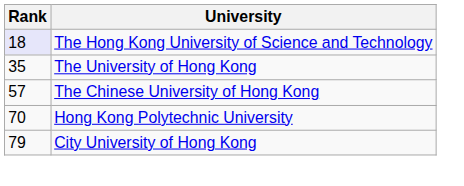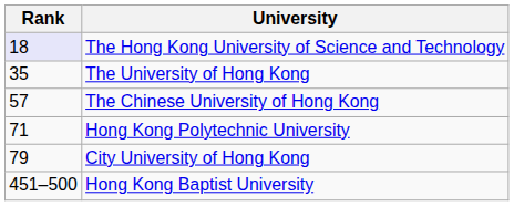 <table class="wikitable">
 <tr>
 <th>Rank</th>
 <th>University</th>
 </tr>
 <tr>
 <td style="background: lavender;">18</td>
 <td><a href='#'>The Hong Kong University of Science and Technology</a></td>
 </tr>
 <tr>
 <td>35</td>
 <td><a href='#'>The University of Hong Kong</a></td>
 </tr>
 <tr>
 <td>57</td>
 <td><a href='#'>The Chinese University of Hong Kong</a></td>
 </tr>
 <tr>
-<td>70</td>
+<td>71</td>
 <td><a href='#'>Hong Kong Polytechnic University</a></td>
 </tr>
 <tr>
 <td>79</td>
 <td><a href='#'>City University of Hong Kong</a></td>
 </tr>
+<tr>
+<td>451–500</td>
+<td><a href='#'>Hong Kong Baptist University</a></td>
+</tr>
 </table>
